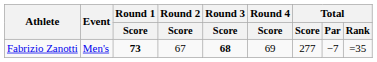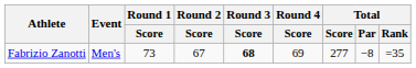 <table class=wikitable style=font-size:90%;text-align:center>
 <tr>
 <th rowspan=2>Athlete</th>
 <th rowspan=2>Event</th>
 <th>Round 1</th>
 <th>Round 2</th>
 <th>Round 3</th>
 <th>Round 4</th>
 <th colspan=3>Total</th>
 </tr>
 <tr style=font-size:95%>
 <th>Score</th>
 <th>Score</th>
 <th>Score</th>
 <th>Score</th>
 <th>Score</th>
 <th>Par</th>
 <th>Rank</th>
 </tr>
 <tr>
 <td align=left><a href='#'>Fabrizio Zanotti</a></td>
 <td align=left><a href='#'>Men's</a></td>
-<td><strong>73</strong></td>
+<td>73</td>
 <td>67</td>
 <td><strong>68</strong></td>
 <td>69</td>
 <td>277</td>
-<td>−7</td>
+<td>−8</td>
 <td>=35</td>
 </tr>
 </table>
